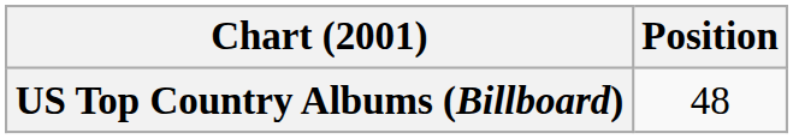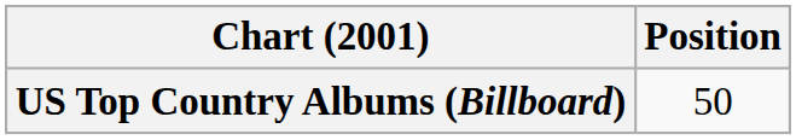 <table class="wikitable plainrowheaders" style="text-align:center">
 <tr>
 <th scope="col">Chart (2001)</th>
 <th scope="col">Position</th>
 </tr>
 <tr>
 <th scope="row">US Top Country Albums (<em>Billboard</em>)</th>
-<td>48</td>
+<td>50</td>
 </tr>
 </table>
